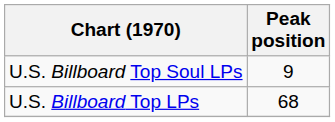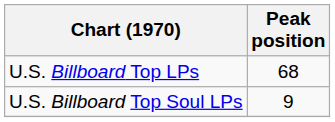 <table class="wikitable">
 <tr>
 <th>Chart (1970)</th>
 <th>Peak<br>position</th>
 </tr>
 <tr>
+<td>U.S. <a href='#'><em>Billboard</em> Top LPs</a></td>
+<td align="center">68</td>
+</tr>
+<tr>
 <td>U.S. <em>Billboard</em> <a href='#'>Top Soul LPs</a></td>
 <td align="center">9</td>
 </tr>
 <tr>
-<td>U.S. <a href='#'><em>Billboard</em> Top LPs</a></td>
-<td align="center">68</td>
-</tr>
-<tr>
 </tr>
 </table>
